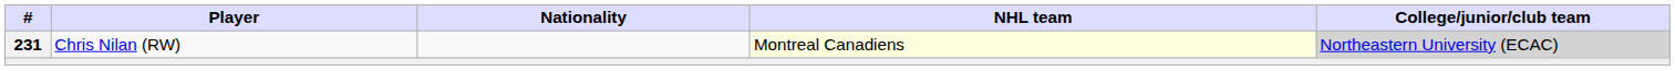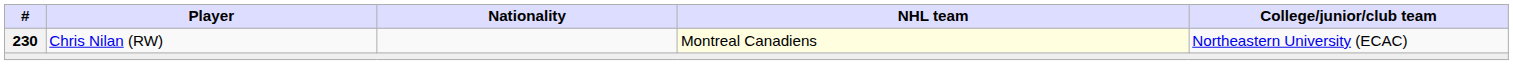 <table class="wikitable" style="width: 100%">
 <tr>
 <th style="background:#ddf; width:2.75%;">#</th>
 <th style="background:#ddf; width:22.0%;">Player</th>
 <th style="background:#ddf; width:20.0%;">Nationality</th>
 <th style="background:#ddf; width:34.0%;">NHL team</th>
 <th style="background:#ddf; width:100.0%;">College/junior/club team</th>
 </tr>
 <tr>
-<th>231</th>
+<th>230</th>
 <td><a href='#'>Chris Nilan</a> (RW)</td>
 <td></td>
 <td style="background: lightyellow;">Montreal Canadiens</td>
-<td style="background: lightgrey;"><a href='#'>Northeastern University</a> (ECAC)</td>
+<td><a href='#'>Northeastern University</a> (ECAC)</td>
 </tr>
 <tr>
 <td align=center colspan="6" bgcolor="#efefef"></td>
 </tr>
 </table>
